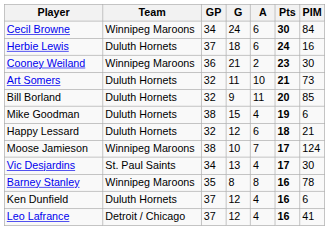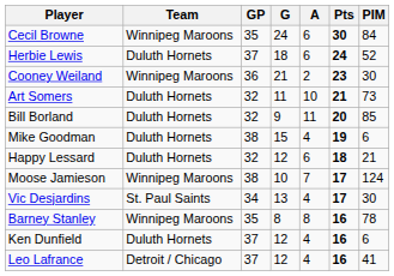 <table class="wikitable">
 <tr>
 <th bgcolor="#DDDDFF" width="30%">Player</th>
 <th bgcolor="#DDDDFF" width="30%">Team</th>
 <th bgcolor="#DDDDFF" width="7.5%">GP</th>
 <th bgcolor="#DDDDFF" width="7.5%">G</th>
 <th bgcolor="#DDDDFF" width="7.5%">A</th>
 <th bgcolor="#DDDDFF" width="7.5%">Pts</th>
 <th bgcolor="#DDDDFF" width="7.5%">PIM</th>
 </tr>
 <tr>
 <td><a href='#'>Cecil Browne</a></td>
 <td>Winnipeg Maroons</td>
-<td>34</td>
+<td>35</td>
 <td>24</td>
 <td>6</td>
 <td><strong>30</strong></td>
 <td>84</td>
 </tr>
 <tr>
 <td><a href='#'>Herbie Lewis</a></td>
 <td>Duluth Hornets</td>
 <td>37</td>
 <td>18</td>
 <td>6</td>
 <td><strong>24</strong></td>
-<td>16</td>
+<td>52</td>
 </tr>
 <tr>
 <td><a href='#'>Cooney Weiland</a></td>
 <td>Winnipeg Maroons</td>
 <td>36</td>
 <td>21</td>
 <td>2</td>
 <td><strong>23</strong></td>
 <td>30</td>
 </tr>
 <tr>
 <td><a href='#'>Art Somers</a></td>
 <td>Duluth Hornets</td>
 <td>32</td>
 <td>11</td>
 <td>10</td>
 <td><strong>21</strong></td>
 <td>73</td>
 </tr>
 <tr>
 <td>Bill Borland</td>
 <td>Duluth Hornets</td>
 <td>32</td>
 <td>9</td>
 <td>11</td>
 <td><strong>20</strong></td>
 <td>85</td>
 </tr>
 <tr>
 <td>Mike Goodman</td>
 <td>Duluth Hornets</td>
 <td>38</td>
 <td>15</td>
 <td>4</td>
 <td><strong>19</strong></td>
 <td>6</td>
 </tr>
 <tr>
 <td>Happy Lessard</td>
 <td>Duluth Hornets</td>
 <td>32</td>
 <td>12</td>
 <td>6</td>
 <td><strong>18</strong></td>
 <td>21</td>
 </tr>
 <tr>
 <td>Moose Jamieson</td>
 <td>Winnipeg Maroons</td>
 <td>38</td>
 <td>10</td>
 <td>7</td>
 <td><strong>17</strong></td>
 <td>124</td>
 </tr>
 <tr>
 <td><a href='#'>Vic Desjardins</a></td>
 <td>St. Paul Saints</td>
 <td>34</td>
 <td>13</td>
 <td>4</td>
 <td><strong>17</strong></td>
 <td>30</td>
 </tr>
 <tr>
 <td><a href='#'>Barney Stanley</a></td>
 <td>Winnipeg Maroons</td>
 <td>35</td>
 <td>8</td>
 <td>8</td>
 <td><strong>16</strong></td>
 <td>78</td>
 </tr>
 <tr>
 <td>Ken Dunfield</td>
 <td>Duluth Hornets</td>
 <td>37</td>
 <td>12</td>
 <td>4</td>
 <td><strong>16</strong></td>
 <td>6</td>
 </tr>
 <tr>
 <td><a href='#'>Leo Lafrance</a></td>
 <td>Detroit / Chicago</td>
 <td>37</td>
 <td>12</td>
 <td>4</td>
 <td><strong>16</strong></td>
 <td>41</td>
 </tr>
 </table>
